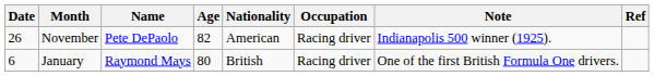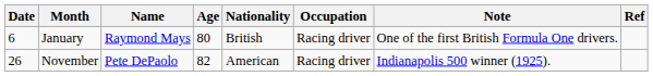 <table class="wikitable" style="font-size:85%;">
 <tr>
 <th>Date</th>
 <th>Month</th>
 <th>Name</th>
 <th>Age</th>
 <th>Nationality</th>
 <th>Occupation</th>
 <th>Note</th>
 <th>Ref</th>
 </tr>
 <tr>
+<td>6</td>
+<td>January</td>
+<td><a href='#'>Raymond Mays</a></td>
+<td>80</td>
+<td>British</td>
+<td>Racing driver</td>
+<td>One of the first British <a href='#'>Formula One</a> drivers.</td>
+<td></td>
+</tr>
+<tr>
 <td>26</td>
 <td>November</td>
 <td><a href='#'>Pete DePaolo</a></td>
 <td>82</td>
 <td>American</td>
 <td>Racing driver</td>
 <td><a href='#'>Indianapolis 500</a> winner (<a href='#'>1925</a>).</td>
 <td></td>
 </tr>
-<tr>
-<td>6</td>
-<td>January</td>
-<td><a href='#'>Raymond Mays</a></td>
-<td>80</td>
-<td>British</td>
-<td>Racing driver</td>
-<td>One of the first British <a href='#'>Formula One</a> drivers.</td>
-<td></td>
-</tr>
 </table>
